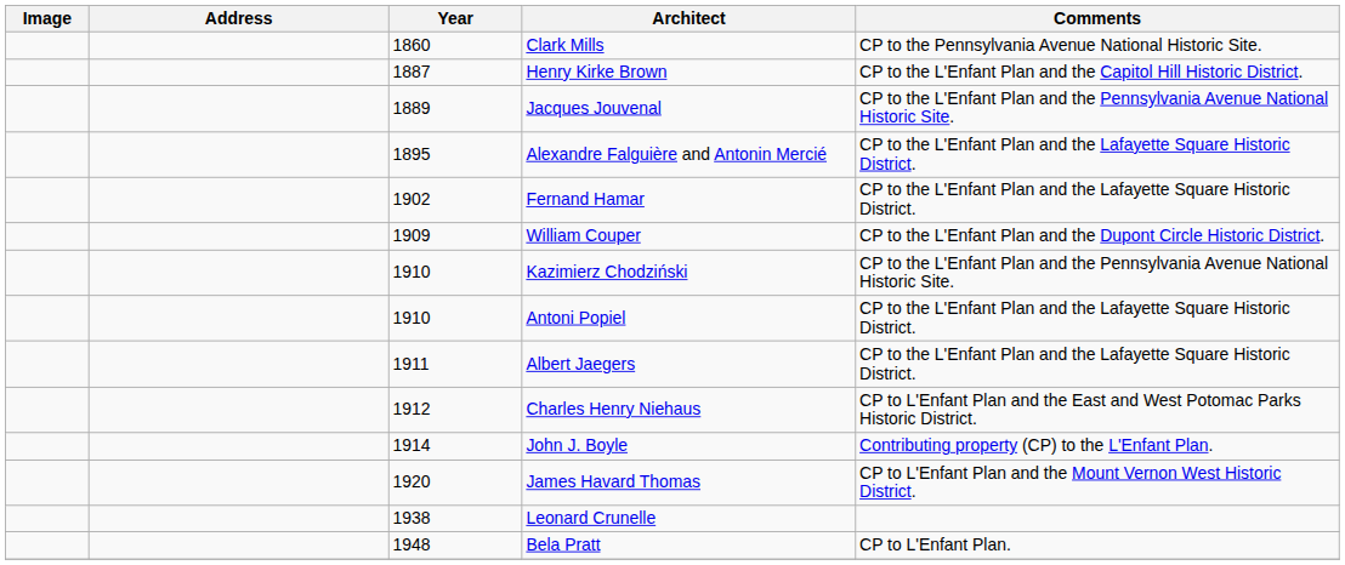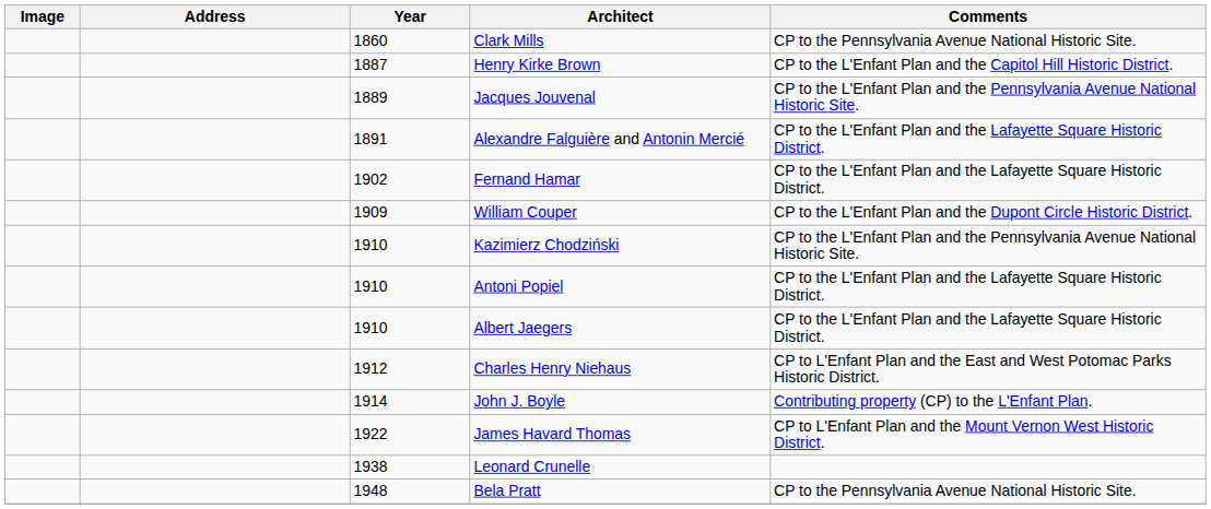 <table class="wikitable sortable" style="width:100%">
 <tr>
 <th width = 5% ><strong>Image</strong></th>
 <th width = 18% ><strong>Address</strong></th>
 <th width = 8% ><strong>Year</strong></th>
 <th width = 20% ><strong>Architect</strong></th>
 <th width = 29% ><strong>Comments</strong></th>
 </tr>
 <tr ->
 <td></td>
 <td><br><small></small></td>
 <td>1860</td>
 <td><a href='#'>Clark Mills</a></td>
 <td>CP to the Pennsylvania Avenue National Historic Site.</td>
 </tr>
 <tr ->
 <td></td>
 <td><br><small></small></td>
 <td>1887</td>
 <td><a href='#'>Henry Kirke Brown</a></td>
 <td>CP to the L'Enfant Plan and the <a href='#'>Capitol Hill Historic District</a>.</td>
 </tr>
 <tr ->
 <td></td>
 <td><br><small></small></td>
 <td>1889</td>
 <td><a href='#'>Jacques Jouvenal</a></td>
 <td>CP to the L'Enfant Plan and the <a href='#'>Pennsylvania Avenue National Historic Site</a>.</td>
 </tr>
 <tr ->
 <td></td>
 <td><br><small></small></td>
-<td>1895</td>
+<td>1891</td>
 <td><a href='#'>Alexandre Falguière</a> and <a href='#'>Antonin Mercié</a></td>
 <td>CP to the L'Enfant Plan and the <a href='#'>Lafayette Square Historic District</a>.</td>
 </tr>
 <tr ->
 <td></td>
 <td><br><small></small></td>
 <td>1902</td>
 <td><a href='#'>Fernand Hamar</a></td>
 <td>CP to the L'Enfant Plan and the Lafayette Square Historic District.</td>
 </tr>
 <tr ->
 <td></td>
 <td><br><small></small></td>
 <td>1909</td>
 <td><a href='#'>William Couper</a></td>
 <td>CP to the L'Enfant Plan and the <a href='#'>Dupont Circle Historic District</a>.</td>
 </tr>
 <tr ->
 <td></td>
 <td><br><small></small></td>
 <td>1910</td>
 <td><a href='#'>Kazimierz Chodziński</a></td>
 <td>CP to the L'Enfant Plan and the Pennsylvania Avenue National Historic Site.</td>
 </tr>
 <tr ->
 <td></td>
 <td><br><small></small></td>
 <td>1910</td>
 <td><a href='#'>Antoni Popiel</a></td>
 <td>CP to the L'Enfant Plan and the Lafayette Square Historic District.</td>
 </tr>
 <tr ->
 <td></td>
 <td><br><small></small></td>
-<td>1911</td>
+<td>1910</td>
 <td><a href='#'>Albert Jaegers</a></td>
 <td>CP to the L'Enfant Plan and the Lafayette Square Historic District.</td>
 </tr>
 <tr ->
 <td></td>
 <td><br><small></small></td>
 <td>1912</td>
 <td><a href='#'>Charles Henry Niehaus</a></td>
 <td>CP to L'Enfant Plan and the East and West Potomac Parks Historic District.</td>
 </tr>
 <tr ->
 <td></td>
 <td><br><small></small></td>
 <td>1914</td>
 <td><a href='#'>John J. Boyle</a></td>
 <td><a href='#'>Contributing property</a> (CP) to the <a href='#'>L'Enfant Plan</a>.</td>
 </tr>
 <tr ->
 <td></td>
 <td><br><small></small></td>
-<td>1920</td>
+<td>1922</td>
 <td><a href='#'>James Havard Thomas</a></td>
 <td>CP to L'Enfant Plan and the <a href='#'>Mount Vernon West Historic District</a>.</td>
 </tr>
 <tr ->
 <td></td>
 <td><br><small></small></td>
 <td>1938</td>
 <td><a href='#'>Leonard Crunelle</a></td>
 <td></td>
 </tr>
 <tr ->
 <td></td>
 <td><br><small></small></td>
 <td>1948</td>
 <td><a href='#'>Bela Pratt</a></td>
-<td>CP to L'Enfant Plan.</td>
+<td>CP to the Pennsylvania Avenue National Historic Site.</td>
 </tr>
 <tr ->
 </tr>
 </table>
